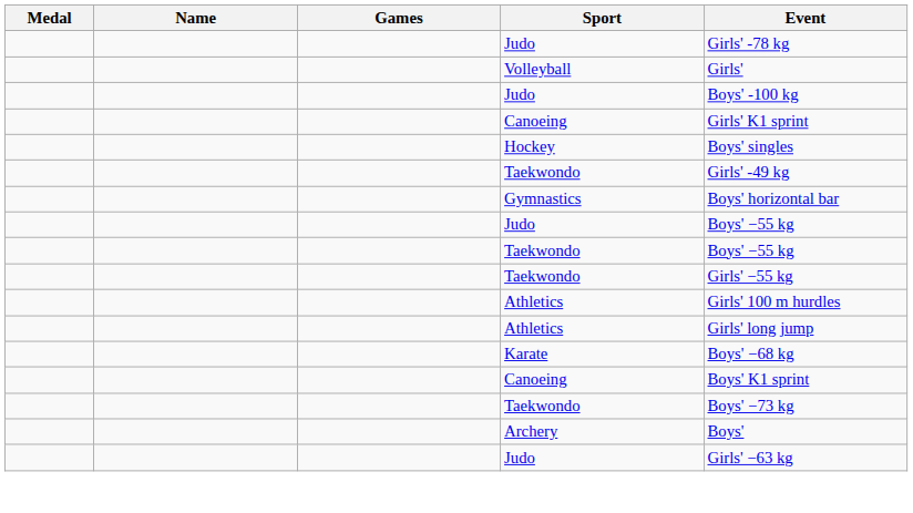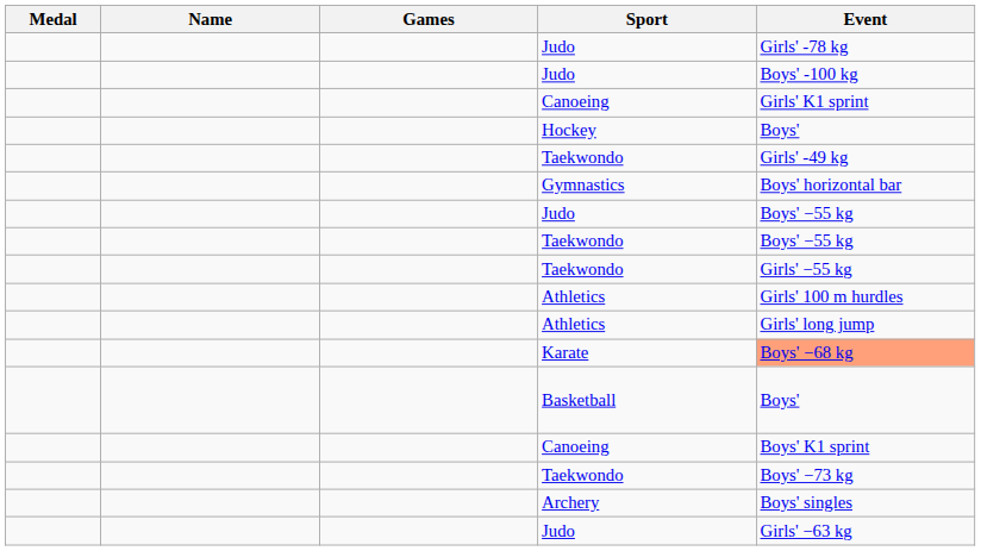 <table class="wikitable sortable">
 <tr>
 <th style="width:5em">Medal</th>
 <th style="width:12em">Name</th>
 <th style="width:12em">Games</th>
 <th style="width:12em">Sport</th>
 <th style="width:12em">Event</th>
 </tr>
 <tr>
 <td></td>
 <td></td>
 <td></td>
 <td> <a href='#'>Judo</a></td>
 <td><a href='#'>Girls' -78 kg</a></td>
-</tr>
-<tr>
-<td></td>
-<td></td>
-<td></td>
-<td> <a href='#'>Volleyball</a></td>
-<td><a href='#'>Girls'</a></td>
 </tr>
 <tr>
 <td></td>
 <td></td>
 <td></td>
 <td> <a href='#'>Judo</a></td>
 <td><a href='#'>Boys' -100 kg</a></td>
 </tr>
 <tr>
 <td></td>
 <td></td>
 <td></td>
 <td> <a href='#'>Canoeing</a></td>
 <td><a href='#'>Girls' K1 sprint</a></td>
 </tr>
 <tr>
 <td></td>
 <td></td>
 <td></td>
 <td> <a href='#'>Hockey</a></td>
-<td><a href='#'>Boys' singles</a></td>
+<td><a href='#'>Boys'</a></td>
 </tr>
 <tr>
 <td></td>
 <td></td>
 <td></td>
 <td> <a href='#'>Taekwondo</a></td>
 <td><a href='#'>Girls' -49 kg</a></td>
 </tr>
 <tr>
 <td></td>
 <td></td>
 <td></td>
 <td> <a href='#'>Gymnastics</a></td>
 <td><a href='#'>Boys' horizontal bar</a></td>
 </tr>
 <tr>
 <td></td>
 <td></td>
 <td></td>
 <td> <a href='#'>Judo</a></td>
 <td><a href='#'>Boys' −55 kg</a></td>
 </tr>
 <tr>
 <td></td>
 <td></td>
 <td></td>
 <td> <a href='#'>Taekwondo</a></td>
 <td><a href='#'>Boys' −55 kg</a></td>
 </tr>
 <tr>
 <td></td>
 <td></td>
 <td></td>
 <td> <a href='#'>Taekwondo</a></td>
 <td><a href='#'>Girls' −55 kg</a></td>
 </tr>
 <tr>
 <td></td>
 <td></td>
 <td></td>
 <td> <a href='#'>Athletics</a></td>
 <td><a href='#'>Girls' 100 m hurdles</a></td>
 </tr>
 <tr>
 <td></td>
 <td></td>
 <td></td>
 <td> <a href='#'>Athletics</a></td>
 <td><a href='#'>Girls' long jump</a></td>
 </tr>
 <tr>
 <td></td>
 <td></td>
 <td></td>
 <td> <a href='#'>Karate</a></td>
-<td><a href='#'>Boys' −68 kg</a></td>
+<td style="background: lightsalmon;"><a href='#'>Boys' −68 kg</a></td>
+</tr>
+<tr>
+<td></td>
+<td><br><br><br></td>
+<td></td>
+<td> <a href='#'>Basketball</a></td>
+<td><a href='#'>Boys'</a></td>
 </tr>
 <tr>
 <td></td>
 <td></td>
 <td></td>
 <td> <a href='#'>Canoeing</a></td>
 <td><a href='#'>Boys' K1 sprint</a></td>
 </tr>
 <tr>
 <td></td>
 <td></td>
 <td></td>
 <td> <a href='#'>Taekwondo</a></td>
 <td><a href='#'>Boys' −73 kg</a></td>
 </tr>
 <tr>
 <td></td>
 <td></td>
 <td></td>
 <td> <a href='#'>Archery</a></td>
-<td><a href='#'>Boys'</a></td>
+<td><a href='#'>Boys' singles</a></td>
 </tr>
 <tr>
 <td></td>
 <td></td>
 <td></td>
 <td> <a href='#'>Judo</a></td>
 <td><a href='#'>Girls' −63 kg</a></td>
 </tr>
 </table>
